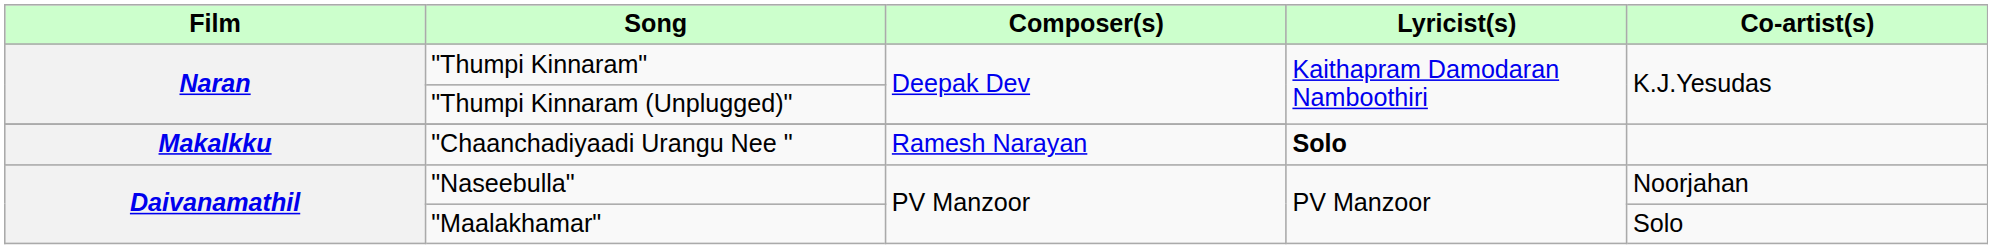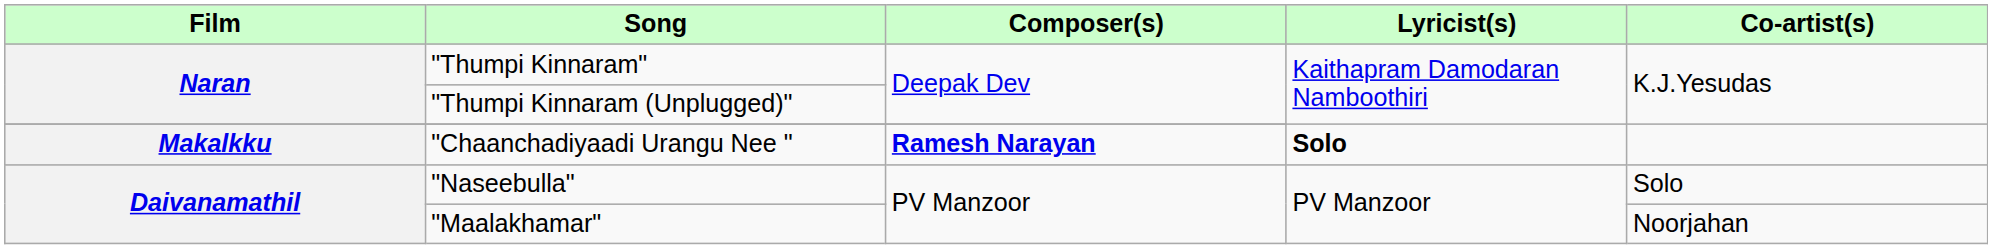 <table class="wikitable plainrowheaders" width="100%" textcolor:#000;">
 <tr style="background:#cfc; text-align:center;">
 <td scope="col" width=21%><strong>Film</strong></td>
 <td scope="col" width=23%><strong>Song</strong></td>
 <td scope="col" width=20%><strong>Composer(s)</strong></td>
 <td scope="col" width=17%><strong>Lyricist(s)</strong></td>
 <td scope="col" width=18%><strong>Co-artist(s)</strong></td>
 </tr>
 <tr>
 <th scope="row" rowspan="2"><em><a href='#'>Naran</a></em></th>
 <td>"Thumpi Kinnaram"</td>
 <td rowspan="2"><a href='#'>Deepak Dev</a></td>
 <td rowspan="3"><a href='#'>Kaithapram Damodaran Namboothiri</a></td>
 <td rowspan="2">K.J.Yesudas</td>
 </tr>
 <tr>
 <td>"Thumpi Kinnaram (Unplugged)"</td>
 </tr>
 <tr>
 </tr>
 <tr>
 <th scope="row"><em><a href='#'>Makalkku</a></em></th>
 <td>"Chaanchadiyaadi Urangu Nee "</td>
-<td><a href='#'>Ramesh Narayan</a></td>
+<td><strong><a href='#'>Ramesh Narayan</a></strong></td>
 <td><strong>Solo</strong></td>
 </tr>
 <tr>
 <th scope="row" rowspan="2"><em><a href='#'>Daivanamathil</a></em></th>
 <td>"Naseebulla"</td>
 <td rowspan="2">PV Manzoor</td>
 <td rowspan="2">PV Manzoor</td>
-<td>Noorjahan</td>
+<td>Solo</td>
 </tr>
 <tr>
 <td>"Maalakhamar"</td>
-<td>Solo</td>
+<td>Noorjahan</td>
 </tr>
 </table>
